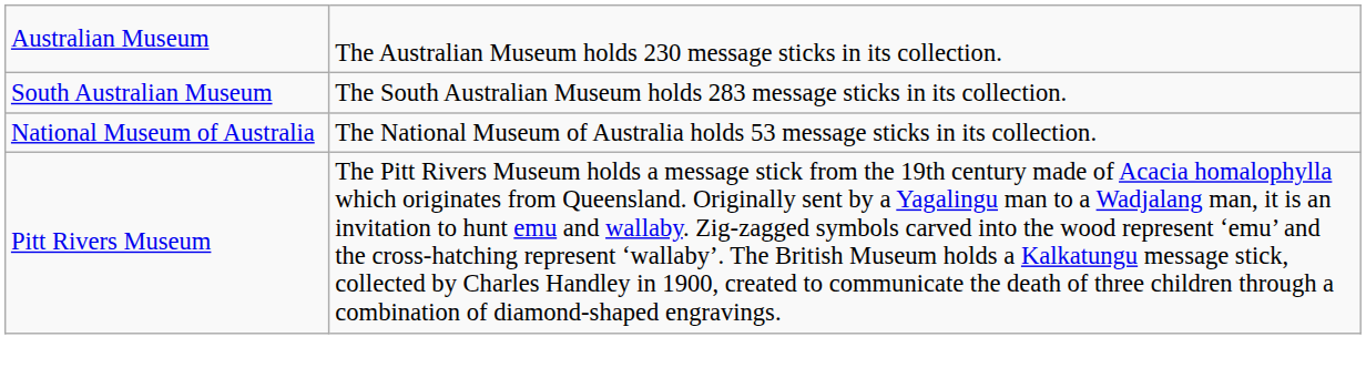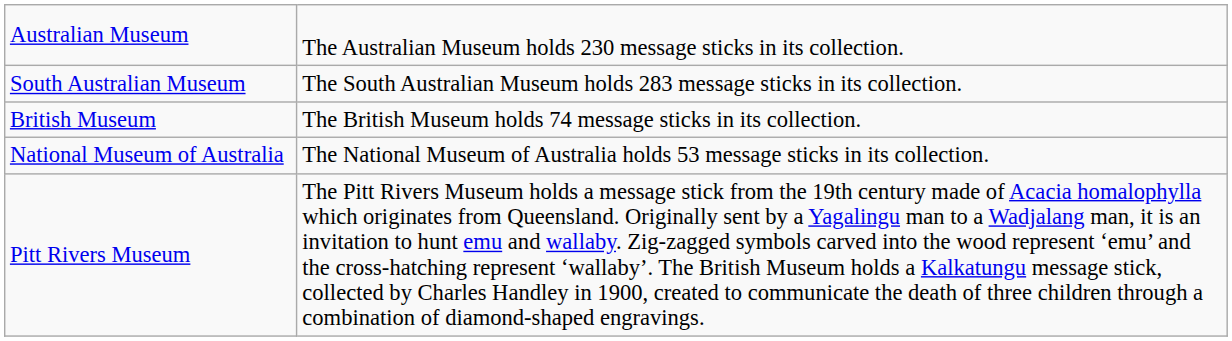 <table class="wikitable">
 <tr>
 <td style="width:150pt;"><a href='#'>Australian Museum</a></td>
 <td><br>The Australian Museum holds 230 message sticks in its collection.</td>
 </tr>
 <tr>
 <td><a href='#'>South Australian Museum</a></td>
 <td>The South Australian Museum holds 283 message sticks in its collection.</td>
 </tr>
 <tr>
+<td><a href='#'>British Museum</a></td>
+<td>The British Museum holds 74 message sticks in its collection.</td>
+</tr>
+<tr>
 <td><a href='#'>National Museum of Australia</a></td>
 <td>The National Museum of Australia holds 53 message sticks in its collection.</td>
 </tr>
 <tr>
 <td><a href='#'>Pitt Rivers Museum</a></td>
 <td>The Pitt Rivers Museum holds a message stick from the 19th century made of <a href='#'>Acacia homalophylla</a> which originates from Queensland. Originally sent by a <a href='#'>Yagalingu</a> man to a <a href='#'>Wadjalang</a> man, it is an invitation to hunt <a href='#'>emu</a> and <a href='#'>wallaby</a>. Zig-zagged symbols carved into the wood represent ‘emu’ and the cross-hatching represent ‘wallaby’. The British Museum holds a <a href='#'>Kalkatungu</a> message stick, collected by Charles Handley in 1900, created to communicate the death of three children through a combination of diamond-shaped engravings.</td>
 </tr>
 </table>
